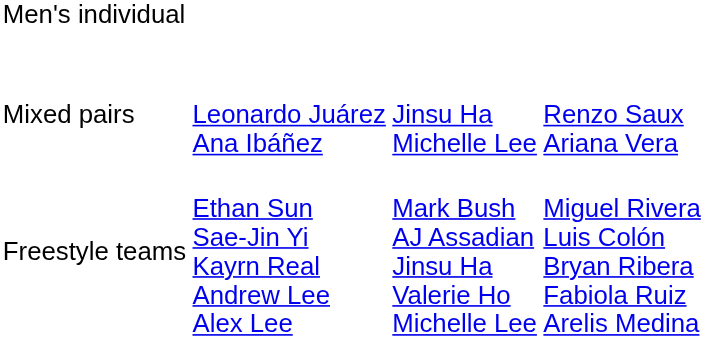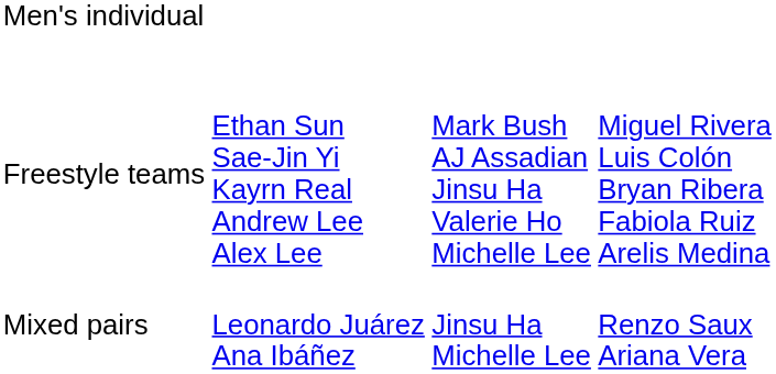 <table>
 <tr>
 <td rowspan=2>Men's individual<br></td>
 <td rowspan=2></td>
 <td rowspan=2></td>
 <td></td>
 </tr>
 <tr>
 <td></td>
 </tr>
 <tr>
 <td rowspan=2><br></td>
 <td rowspan=2></td>
 <td rowspan=2></td>
 <td></td>
 </tr>
 <tr>
 <td></td>
 </tr>
 <tr>
+<td>Freestyle teams<br></td>
+<td><br><a href='#'>Ethan Sun</a><br><a href='#'>Sae-Jin Yi</a><br><a href='#'>Kayrn Real</a><br><a href='#'>Andrew Lee</a><br><a href='#'>Alex Lee</a></td>
+<td><br><a href='#'>Mark Bush</a><br><a href='#'>AJ Assadian</a><br><a href='#'>Jinsu Ha</a><br><a href='#'>Valerie Ho</a><br><a href='#'>Michelle Lee</a></td>
+<td><br><a href='#'>Miguel Rivera</a><br><a href='#'>Luis Colón</a><br><a href='#'>Bryan Ribera</a><br><a href='#'>Fabiola Ruiz</a><br><a href='#'>Arelis Medina</a></td>
+</tr>
+<tr>
 <td>Mixed pairs<br></td>
 <td><br><a href='#'>Leonardo Juárez</a><br><a href='#'>Ana Ibáñez</a></td>
 <td><br><a href='#'>Jinsu Ha</a><br><a href='#'>Michelle Lee</a></td>
 <td><br><a href='#'>Renzo Saux</a><br><a href='#'>Ariana Vera</a></td>
 </tr>
-<tr>
-<td>Freestyle teams<br></td>
-<td><br><a href='#'>Ethan Sun</a><br><a href='#'>Sae-Jin Yi</a><br><a href='#'>Kayrn Real</a><br><a href='#'>Andrew Lee</a><br><a href='#'>Alex Lee</a></td>
-<td><br><a href='#'>Mark Bush</a><br><a href='#'>AJ Assadian</a><br><a href='#'>Jinsu Ha</a><br><a href='#'>Valerie Ho</a><br><a href='#'>Michelle Lee</a></td>
-<td><br><a href='#'>Miguel Rivera</a><br><a href='#'>Luis Colón</a><br><a href='#'>Bryan Ribera</a><br><a href='#'>Fabiola Ruiz</a><br><a href='#'>Arelis Medina</a></td>
-</tr>
 </table>
